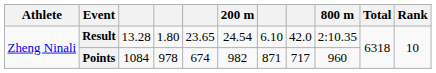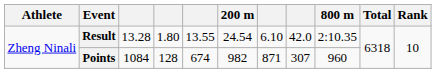 <table class=wikitable style=font-size:90%;text-align:center>
 <tr>
 <th>Athlete</th>
 <th>Event</th>
 <th></th>
 <th></th>
 <th></th>
 <th>200 m</th>
 <th></th>
 <th></th>
 <th>800 m</th>
 <th>Total</th>
 <th>Rank</th>
 </tr>
 <tr>
 <td align=left rowspan=2><a href='#'>Zheng Ninali</a></td>
 <th style=font-size:95%>Result</th>
 <td>13.28</td>
 <td>1.80</td>
-<td>23.65</td>
+<td>13.55</td>
 <td>24.54</td>
 <td>6.10</td>
 <td>42.0</td>
 <td>2:10.35</td>
 <td rowspan=2>6318</td>
 <td rowspan=2>10</td>
 </tr>
 <tr>
 <th style=font-size:95%>Points</th>
 <td>1084</td>
-<td>978</td>
+<td>128</td>
 <td>674</td>
 <td>982</td>
 <td>871</td>
-<td>717</td>
+<td>307</td>
 <td>960</td>
 </tr>
 </table>
